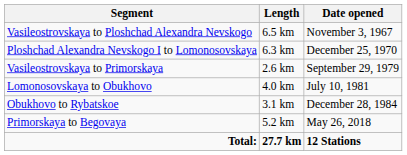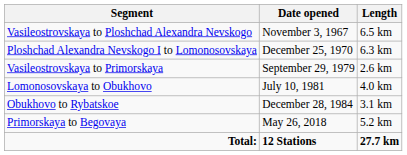 <table class="wikitable" style="border-collapse: collapse; text-align: left;">
 <tr>
 <th>Segment</th>
+<th>Date opened</th>
 <th>Length</th>
-<th>Date opened</th>
 </tr>
 <tr>
 <td><a href='#'>Vasileostrovskaya</a> to <a href='#'>Ploshchad Alexandra Nevskogo</a></td>
+<td>November 3, 1967</td>
 <td>6.5 km</td>
-<td>November 3, 1967</td>
 </tr>
 <tr>
 <td><a href='#'>Ploshchad Alexandra Nevskogo I</a> to <a href='#'>Lomonosovskaya</a></td>
+<td>December 25, 1970</td>
 <td>6.3 km</td>
-<td>December 25, 1970</td>
 </tr>
 <tr>
 <td><a href='#'>Vasileostrovskaya</a> to <a href='#'>Primorskaya</a></td>
+<td>September 29, 1979</td>
 <td>2.6 km</td>
-<td>September 29, 1979</td>
 </tr>
 <tr>
 <td><a href='#'>Lomonosovskaya</a> to <a href='#'>Obukhovo</a></td>
+<td>July 10, 1981</td>
 <td>4.0 km</td>
-<td>July 10, 1981</td>
 </tr>
 <tr>
 <td><a href='#'>Obukhovo</a> to <a href='#'>Rybatskoe</a></td>
+<td>December 28, 1984</td>
 <td>3.1 km</td>
-<td>December 28, 1984</td>
 </tr>
 <tr>
 <td><a href='#'>Primorskaya</a> to <a href='#'>Begovaya</a></td>
+<td>May 26, 2018</td>
 <td>5.2 km</td>
-<td>May 26, 2018</td>
 </tr>
 <tr>
 <td style="text-align:right"><strong>Total:</strong></td>
+<td><strong>12 Stations</strong></td>
 <td><strong>27.7 km</strong></td>
-<td><strong>12 Stations</strong></td>
 </tr>
 </table>
